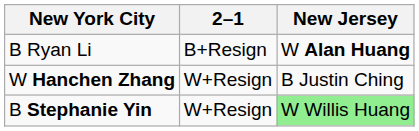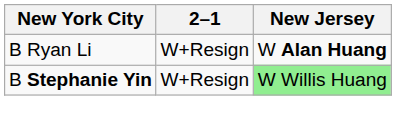 <table class="wikitable">
 <tr>
 <th>New York City</th>
 <th>2–1</th>
 <th>New Jersey</th>
 </tr>
 <tr>
 <td>B Ryan Li</td>
-<td>B+Resign</td>
+<td>W+Resign</td>
 <td>W <strong>Alan Huang</strong></td>
-</tr>
-<tr>
-<td>W <strong>Hanchen Zhang</strong></td>
-<td>W+Resign</td>
-<td>B Justin Ching</td>
 </tr>
 <tr>
 <td>B <strong>Stephanie Yin</strong></td>
 <td>W+Resign</td>
 <td style="background: lightgreen;">W Willis Huang</td>
 </tr>
 </table>
